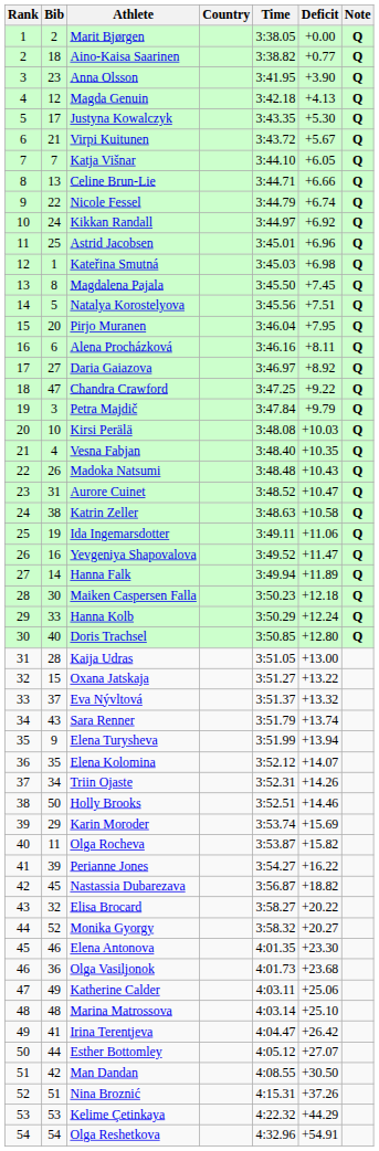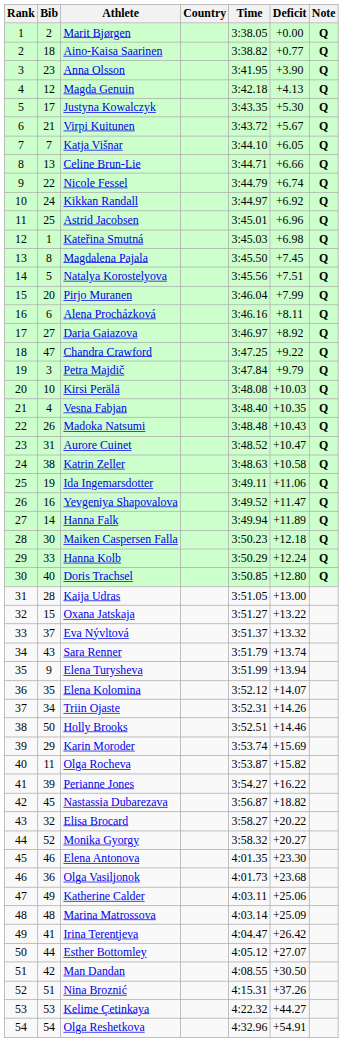 <table class="wikitable sortable" style="text-align:center">
 <tr>
 <th>Rank</th>
 <th>Bib</th>
 <th>Athlete</th>
 <th>Country</th>
 <th>Time</th>
 <th>Deficit</th>
 <th>Note</th>
 </tr>
 <tr bgcolor="#ccffcc">
 <td>1</td>
 <td>2</td>
 <td align="left"><a href='#'>Marit Bjørgen</a></td>
 <td align="left"></td>
 <td>3:38.05</td>
 <td>+0.00</td>
 <td><strong>Q</strong></td>
 </tr>
 <tr bgcolor="#ccffcc">
 <td>2</td>
 <td>18</td>
 <td align="left"><a href='#'>Aino-Kaisa Saarinen</a></td>
 <td align="left"></td>
 <td>3:38.82</td>
 <td>+0.77</td>
 <td><strong>Q</strong></td>
 </tr>
 <tr bgcolor="#ccffcc">
 <td>3</td>
 <td>23</td>
 <td align="left"><a href='#'>Anna Olsson</a></td>
 <td align="left"></td>
 <td>3:41.95</td>
 <td>+3.90</td>
 <td><strong>Q</strong></td>
 </tr>
 <tr bgcolor="#ccffcc">
 <td>4</td>
 <td>12</td>
 <td align="left"><a href='#'>Magda Genuin</a></td>
 <td align="left"></td>
 <td>3:42.18</td>
 <td>+4.13</td>
 <td><strong>Q</strong></td>
 </tr>
 <tr bgcolor="#ccffcc">
 <td>5</td>
 <td>17</td>
 <td align="left"><a href='#'>Justyna Kowalczyk</a></td>
 <td align="left"></td>
 <td>3:43.35</td>
 <td>+5.30</td>
 <td><strong>Q</strong></td>
 </tr>
 <tr bgcolor="#ccffcc">
 <td>6</td>
 <td>21</td>
 <td align="left"><a href='#'>Virpi Kuitunen</a></td>
 <td align="left"></td>
 <td>3:43.72</td>
 <td>+5.67</td>
 <td><strong>Q</strong></td>
 </tr>
 <tr bgcolor="#ccffcc">
 <td>7</td>
 <td>7</td>
 <td align="left"><a href='#'>Katja Višnar</a></td>
 <td align="left"></td>
 <td>3:44.10</td>
 <td>+6.05</td>
 <td><strong>Q</strong></td>
 </tr>
 <tr bgcolor="#ccffcc">
 <td>8</td>
 <td>13</td>
 <td align="left"><a href='#'>Celine Brun-Lie</a></td>
 <td align="left"></td>
 <td>3:44.71</td>
 <td>+6.66</td>
 <td><strong>Q</strong></td>
 </tr>
 <tr bgcolor="#ccffcc">
 <td>9</td>
 <td>22</td>
 <td align="left"><a href='#'>Nicole Fessel</a></td>
 <td align="left"></td>
 <td>3:44.79</td>
 <td>+6.74</td>
 <td><strong>Q</strong></td>
 </tr>
 <tr bgcolor="#ccffcc">
 <td>10</td>
 <td>24</td>
 <td align="left"><a href='#'>Kikkan Randall</a></td>
 <td align="left"></td>
 <td>3:44.97</td>
 <td>+6.92</td>
 <td><strong>Q</strong></td>
 </tr>
 <tr bgcolor="#ccffcc">
 <td>11</td>
 <td>25</td>
 <td align="left"><a href='#'>Astrid Jacobsen</a></td>
 <td align="left"></td>
 <td>3:45.01</td>
 <td>+6.96</td>
 <td><strong>Q</strong></td>
 </tr>
 <tr bgcolor="#ccffcc">
 <td>12</td>
 <td>1</td>
 <td align="left"><a href='#'>Kateřina Smutná</a></td>
 <td align="left"></td>
 <td>3:45.03</td>
 <td>+6.98</td>
 <td><strong>Q</strong></td>
 </tr>
 <tr bgcolor="#ccffcc">
 <td>13</td>
 <td>8</td>
 <td align="left"><a href='#'>Magdalena Pajala</a></td>
 <td align="left"></td>
 <td>3:45.50</td>
 <td>+7.45</td>
 <td><strong>Q</strong></td>
 </tr>
 <tr bgcolor="#ccffcc">
 <td>14</td>
 <td>5</td>
 <td align="left"><a href='#'>Natalya Korostelyova</a></td>
 <td align="left"></td>
 <td>3:45.56</td>
 <td>+7.51</td>
 <td><strong>Q</strong></td>
 </tr>
 <tr bgcolor="#ccffcc">
 <td>15</td>
 <td>20</td>
 <td align="left"><a href='#'>Pirjo Muranen</a></td>
 <td align="left"></td>
 <td>3:46.04</td>
-<td>+7.95</td>
+<td>+7.99</td>
 <td><strong>Q</strong></td>
 </tr>
 <tr bgcolor="#ccffcc">
 <td>16</td>
 <td>6</td>
 <td align="left"><a href='#'>Alena Procházková</a></td>
 <td align="left"></td>
 <td>3:46.16</td>
 <td>+8.11</td>
 <td><strong>Q</strong></td>
 </tr>
 <tr bgcolor="#ccffcc">
 <td>17</td>
 <td>27</td>
 <td align="left"><a href='#'>Daria Gaiazova</a></td>
 <td align="left"></td>
 <td>3:46.97</td>
 <td>+8.92</td>
 <td><strong>Q</strong></td>
 </tr>
 <tr bgcolor="#ccffcc">
 <td>18</td>
 <td>47</td>
 <td align="left"><a href='#'>Chandra Crawford</a></td>
 <td align="left"></td>
 <td>3:47.25</td>
 <td>+9.22</td>
 <td><strong>Q</strong></td>
 </tr>
 <tr bgcolor="#ccffcc">
 <td>19</td>
 <td>3</td>
 <td align="left"><a href='#'>Petra Majdič</a></td>
 <td align="left"></td>
 <td>3:47.84</td>
 <td>+9.79</td>
 <td><strong>Q</strong></td>
 </tr>
 <tr bgcolor="#ccffcc">
 <td>20</td>
 <td>10</td>
 <td align="left"><a href='#'>Kirsi Perälä</a></td>
 <td align="left"></td>
 <td>3:48.08</td>
 <td>+10.03</td>
 <td><strong>Q</strong></td>
 </tr>
 <tr bgcolor="#ccffcc">
 <td>21</td>
 <td>4</td>
 <td align="left"><a href='#'>Vesna Fabjan</a></td>
 <td align="left"></td>
 <td>3:48.40</td>
 <td>+10.35</td>
 <td><strong>Q</strong></td>
 </tr>
 <tr bgcolor="#ccffcc">
 <td>22</td>
 <td>26</td>
 <td align="left"><a href='#'>Madoka Natsumi</a></td>
 <td align="left"></td>
 <td>3:48.48</td>
 <td>+10.43</td>
 <td><strong>Q</strong></td>
 </tr>
 <tr bgcolor="#ccffcc">
 <td>23</td>
 <td>31</td>
 <td align="left"><a href='#'>Aurore Cuinet</a></td>
 <td align="left"></td>
 <td>3:48.52</td>
 <td>+10.47</td>
 <td><strong>Q</strong></td>
 </tr>
 <tr bgcolor="#ccffcc">
 <td>24</td>
 <td>38</td>
 <td align="left"><a href='#'>Katrin Zeller</a></td>
 <td align="left"></td>
 <td>3:48.63</td>
 <td>+10.58</td>
 <td><strong>Q</strong></td>
 </tr>
 <tr bgcolor="#ccffcc">
 <td>25</td>
 <td>19</td>
 <td align="left"><a href='#'>Ida Ingemarsdotter</a></td>
 <td align="left"></td>
 <td>3:49.11</td>
 <td>+11.06</td>
 <td><strong>Q</strong></td>
 </tr>
 <tr bgcolor="#ccffcc">
 <td>26</td>
 <td>16</td>
 <td align="left"><a href='#'>Yevgeniya Shapovalova</a></td>
 <td align="left"></td>
 <td>3:49.52</td>
 <td>+11.47</td>
 <td><strong>Q</strong></td>
 </tr>
 <tr bgcolor="#ccffcc">
 <td>27</td>
 <td>14</td>
 <td align="left"><a href='#'>Hanna Falk</a></td>
 <td align="left"></td>
 <td>3:49.94</td>
 <td>+11.89</td>
 <td><strong>Q</strong></td>
 </tr>
 <tr bgcolor="#ccffcc">
 <td>28</td>
 <td>30</td>
 <td align="left"><a href='#'>Maiken Caspersen Falla</a></td>
 <td align="left"></td>
 <td>3:50.23</td>
 <td>+12.18</td>
 <td><strong>Q</strong></td>
 </tr>
 <tr bgcolor="#ccffcc">
 <td>29</td>
 <td>33</td>
 <td align="left"><a href='#'>Hanna Kolb</a></td>
 <td align="left"></td>
 <td>3:50.29</td>
 <td>+12.24</td>
 <td><strong>Q</strong></td>
 </tr>
 <tr bgcolor="#ccffcc">
 <td>30</td>
 <td>40</td>
 <td align="left"><a href='#'>Doris Trachsel</a></td>
 <td align="left"></td>
 <td>3:50.85</td>
 <td>+12.80</td>
 <td><strong>Q</strong></td>
 </tr>
 <tr>
 <td>31</td>
 <td>28</td>
 <td align="left"><a href='#'>Kaija Udras</a></td>
 <td align="left"></td>
 <td>3:51.05</td>
 <td>+13.00</td>
 <td></td>
 </tr>
 <tr>
 <td>32</td>
 <td>15</td>
 <td align="left"><a href='#'>Oxana Jatskaja</a></td>
 <td align="left"></td>
 <td>3:51.27</td>
 <td>+13.22</td>
 <td></td>
 </tr>
 <tr>
 <td>33</td>
 <td>37</td>
 <td align="left"><a href='#'>Eva Nývltová</a></td>
 <td align="left"></td>
 <td>3:51.37</td>
 <td>+13.32</td>
 <td></td>
 </tr>
 <tr>
 <td>34</td>
 <td>43</td>
 <td align="left"><a href='#'>Sara Renner</a></td>
 <td align="left"></td>
 <td>3:51.79</td>
 <td>+13.74</td>
 <td></td>
 </tr>
 <tr>
 <td>35</td>
 <td>9</td>
 <td align="left"><a href='#'>Elena Turysheva</a></td>
 <td align="left"></td>
 <td>3:51.99</td>
 <td>+13.94</td>
 <td></td>
 </tr>
 <tr>
 <td>36</td>
 <td>35</td>
 <td align="left"><a href='#'>Elena Kolomina</a></td>
 <td align="left"></td>
 <td>3:52.12</td>
 <td>+14.07</td>
 <td></td>
 </tr>
 <tr>
 <td>37</td>
 <td>34</td>
 <td align="left"><a href='#'>Triin Ojaste</a></td>
 <td align="left"></td>
 <td>3:52.31</td>
 <td>+14.26</td>
 <td></td>
 </tr>
 <tr>
 <td>38</td>
 <td>50</td>
 <td align="left"><a href='#'>Holly Brooks</a></td>
 <td align="left"></td>
 <td>3:52.51</td>
 <td>+14.46</td>
 <td></td>
 </tr>
 <tr>
 <td>39</td>
 <td>29</td>
 <td align="left"><a href='#'>Karin Moroder</a></td>
 <td align="left"></td>
 <td>3:53.74</td>
 <td>+15.69</td>
 <td></td>
 </tr>
 <tr>
 <td>40</td>
 <td>11</td>
 <td align="left"><a href='#'>Olga Rocheva</a></td>
 <td align="left"></td>
 <td>3:53.87</td>
 <td>+15.82</td>
 <td></td>
 </tr>
 <tr>
 <td>41</td>
 <td>39</td>
 <td align="left"><a href='#'>Perianne Jones</a></td>
 <td align="left"></td>
 <td>3:54.27</td>
 <td>+16.22</td>
 <td></td>
 </tr>
 <tr>
 <td>42</td>
 <td>45</td>
 <td align="left"><a href='#'>Nastassia Dubarezava</a></td>
 <td align="left"></td>
 <td>3:56.87</td>
 <td>+18.82</td>
 <td></td>
 </tr>
 <tr>
 <td>43</td>
 <td>32</td>
 <td align="left"><a href='#'>Elisa Brocard</a></td>
 <td align="left"></td>
 <td>3:58.27</td>
 <td>+20.22</td>
 <td></td>
 </tr>
 <tr>
 <td>44</td>
 <td>52</td>
 <td align="left"><a href='#'>Monika Gyorgy</a></td>
 <td align="left"></td>
 <td>3:58.32</td>
 <td>+20.27</td>
 <td></td>
 </tr>
 <tr>
 <td>45</td>
 <td>46</td>
 <td align="left"><a href='#'>Elena Antonova</a></td>
 <td align="left"></td>
 <td>4:01.35</td>
 <td>+23.30</td>
 <td></td>
 </tr>
 <tr>
 <td>46</td>
 <td>36</td>
 <td align="left"><a href='#'>Olga Vasiljonok</a></td>
 <td align="left"></td>
 <td>4:01.73</td>
 <td>+23.68</td>
 <td></td>
 </tr>
 <tr>
 <td>47</td>
 <td>49</td>
 <td align="left"><a href='#'>Katherine Calder</a></td>
 <td align="left"></td>
 <td>4:03.11</td>
 <td>+25.06</td>
 <td></td>
 </tr>
 <tr>
 <td>48</td>
 <td>48</td>
 <td align="left"><a href='#'>Marina Matrossova</a></td>
 <td align="left"></td>
 <td>4:03.14</td>
-<td>+25.10</td>
+<td>+25.09</td>
 <td></td>
 </tr>
 <tr>
 <td>49</td>
 <td>41</td>
 <td align="left"><a href='#'>Irina Terentjeva</a></td>
 <td align="left"></td>
 <td>4:04.47</td>
 <td>+26.42</td>
 <td></td>
 </tr>
 <tr>
 <td>50</td>
 <td>44</td>
 <td align="left"><a href='#'>Esther Bottomley</a></td>
 <td align="left"></td>
 <td>4:05.12</td>
 <td>+27.07</td>
 <td></td>
 </tr>
 <tr>
 <td>51</td>
 <td>42</td>
 <td align="left"><a href='#'>Man Dandan</a></td>
 <td align="left"></td>
 <td>4:08.55</td>
 <td>+30.50</td>
 <td></td>
 </tr>
 <tr>
 <td>52</td>
 <td>51</td>
 <td align="left"><a href='#'>Nina Broznić</a></td>
 <td align="left"></td>
 <td>4:15.31</td>
 <td>+37.26</td>
 <td></td>
 </tr>
 <tr>
 <td>53</td>
 <td>53</td>
 <td align="left"><a href='#'>Kelime Çetinkaya</a></td>
 <td align="left"></td>
 <td>4:22.32</td>
-<td>+44.29</td>
+<td>+44.27</td>
 <td></td>
 </tr>
 <tr>
 <td>54</td>
 <td>54</td>
 <td align="left"><a href='#'>Olga Reshetkova</a></td>
 <td align="left"></td>
 <td>4:32.96</td>
 <td>+54.91</td>
 <td></td>
 </tr>
 </table>
